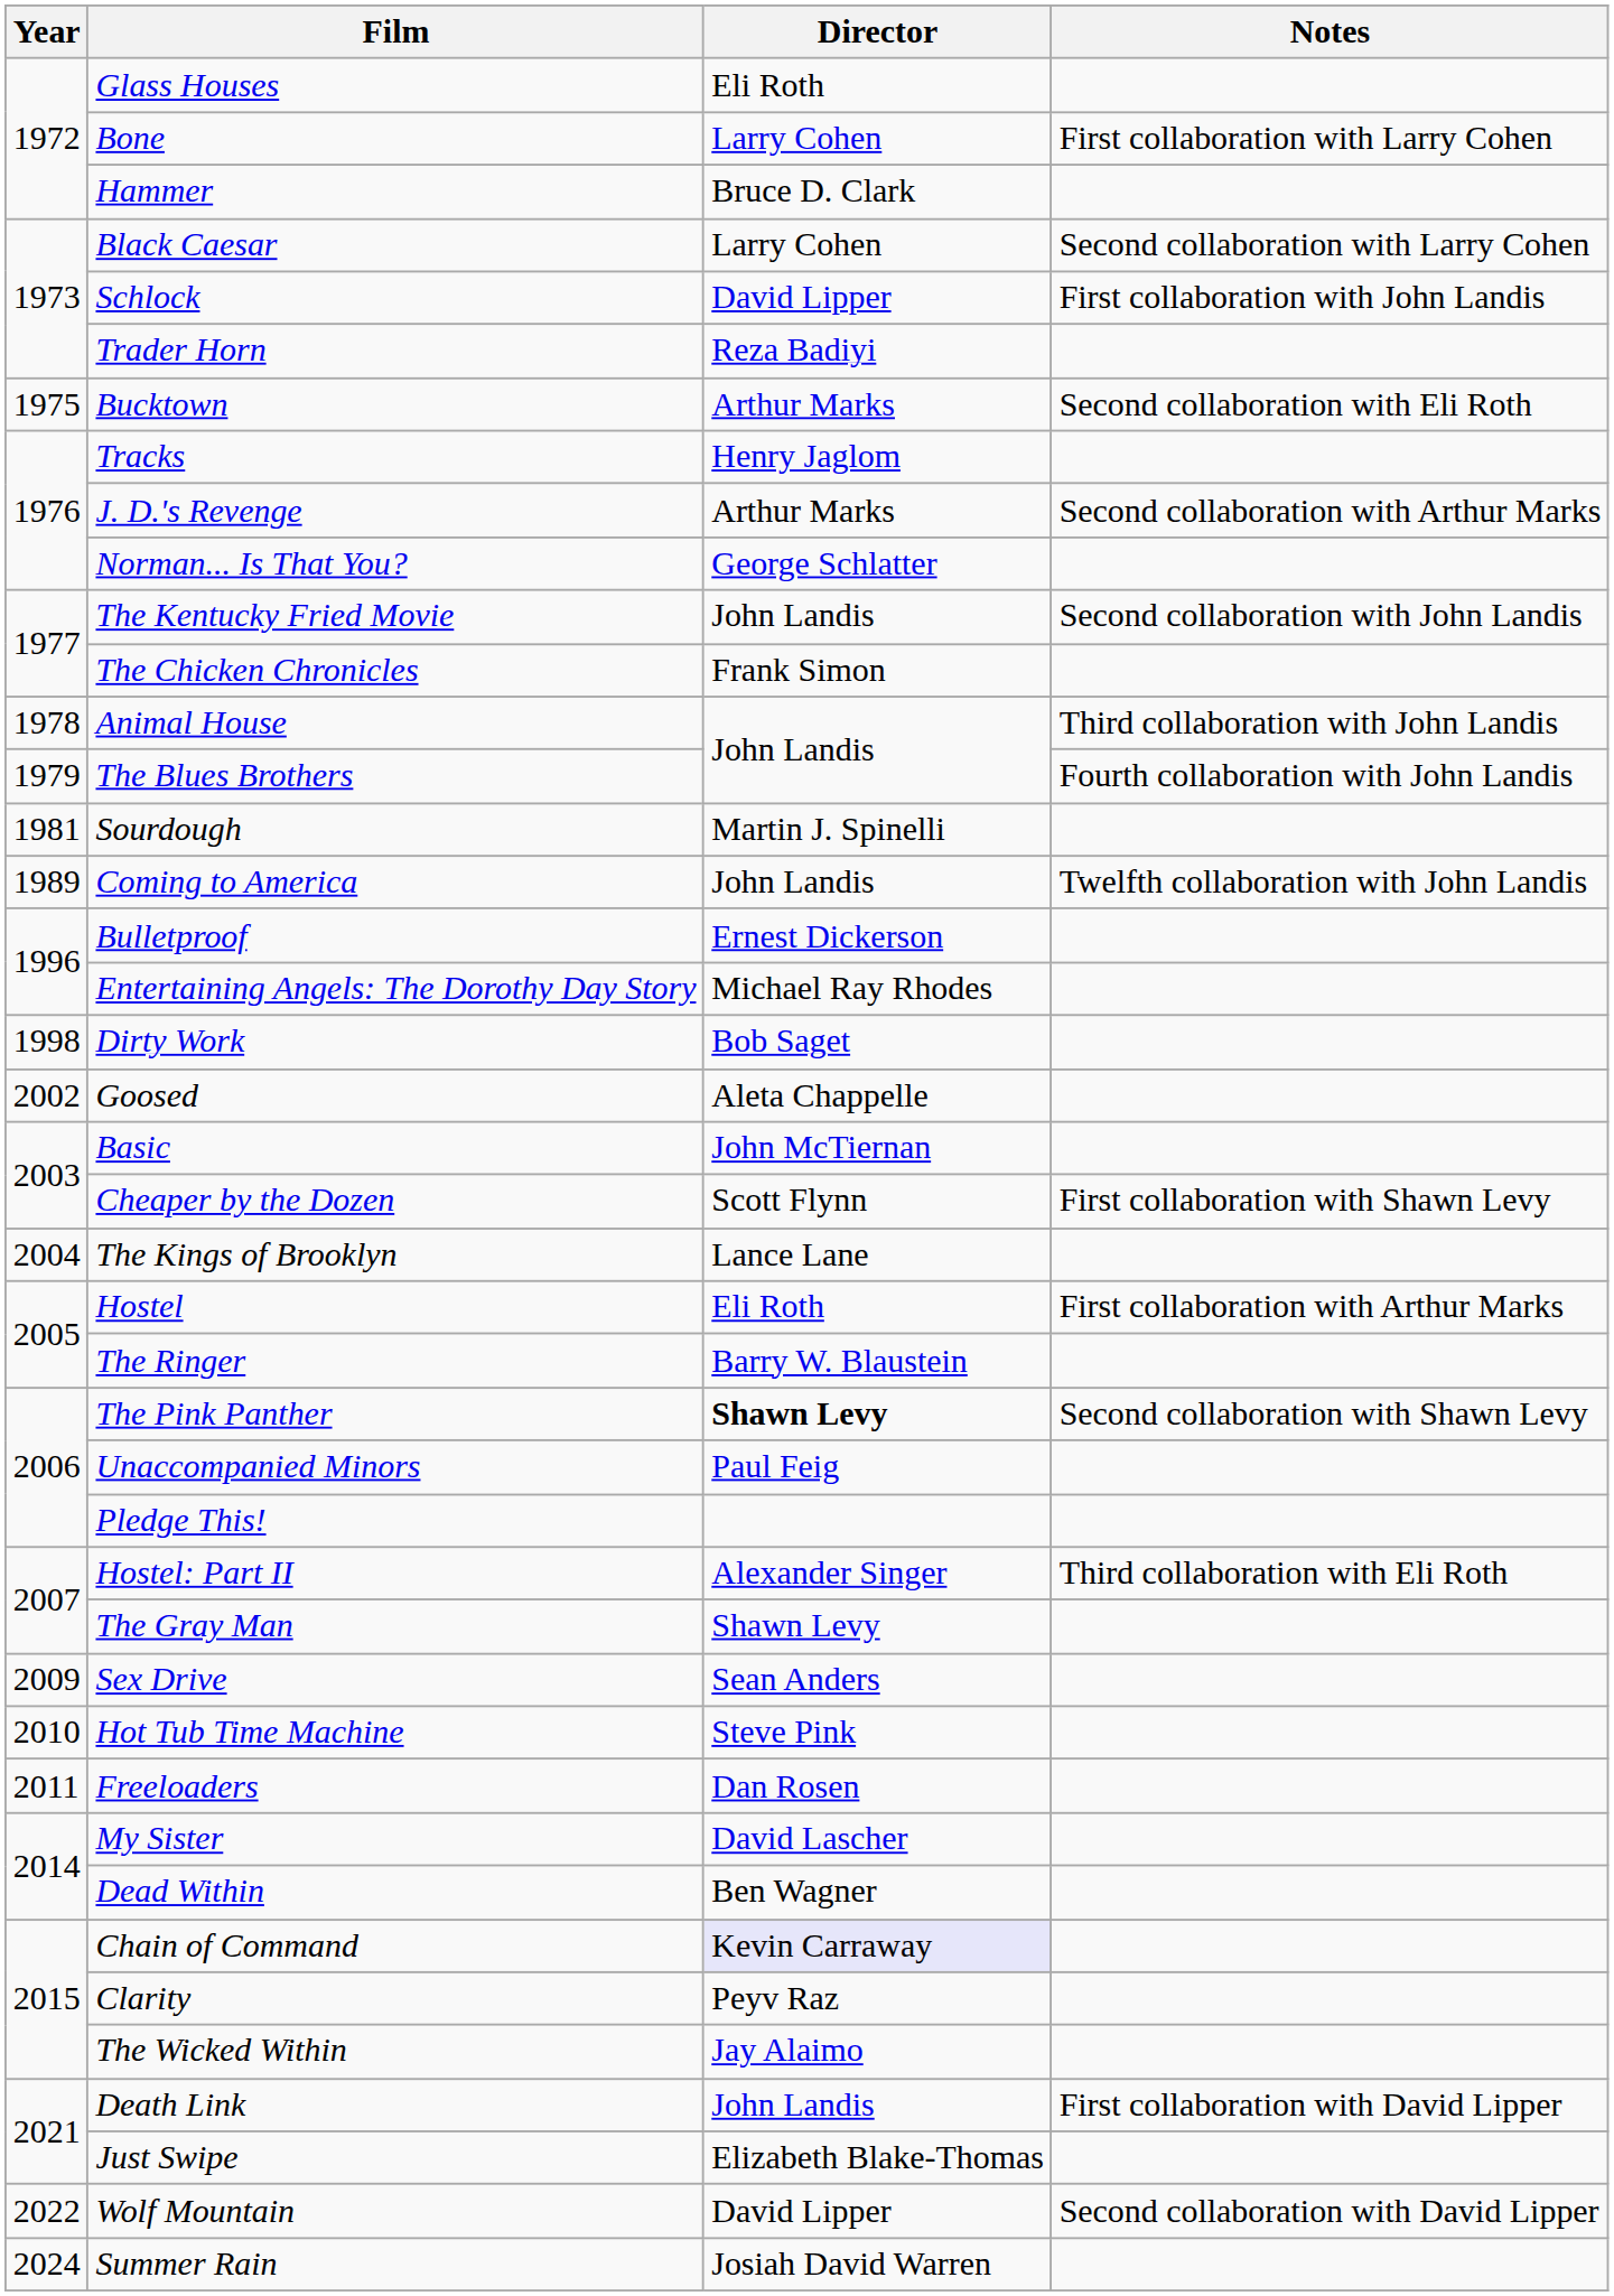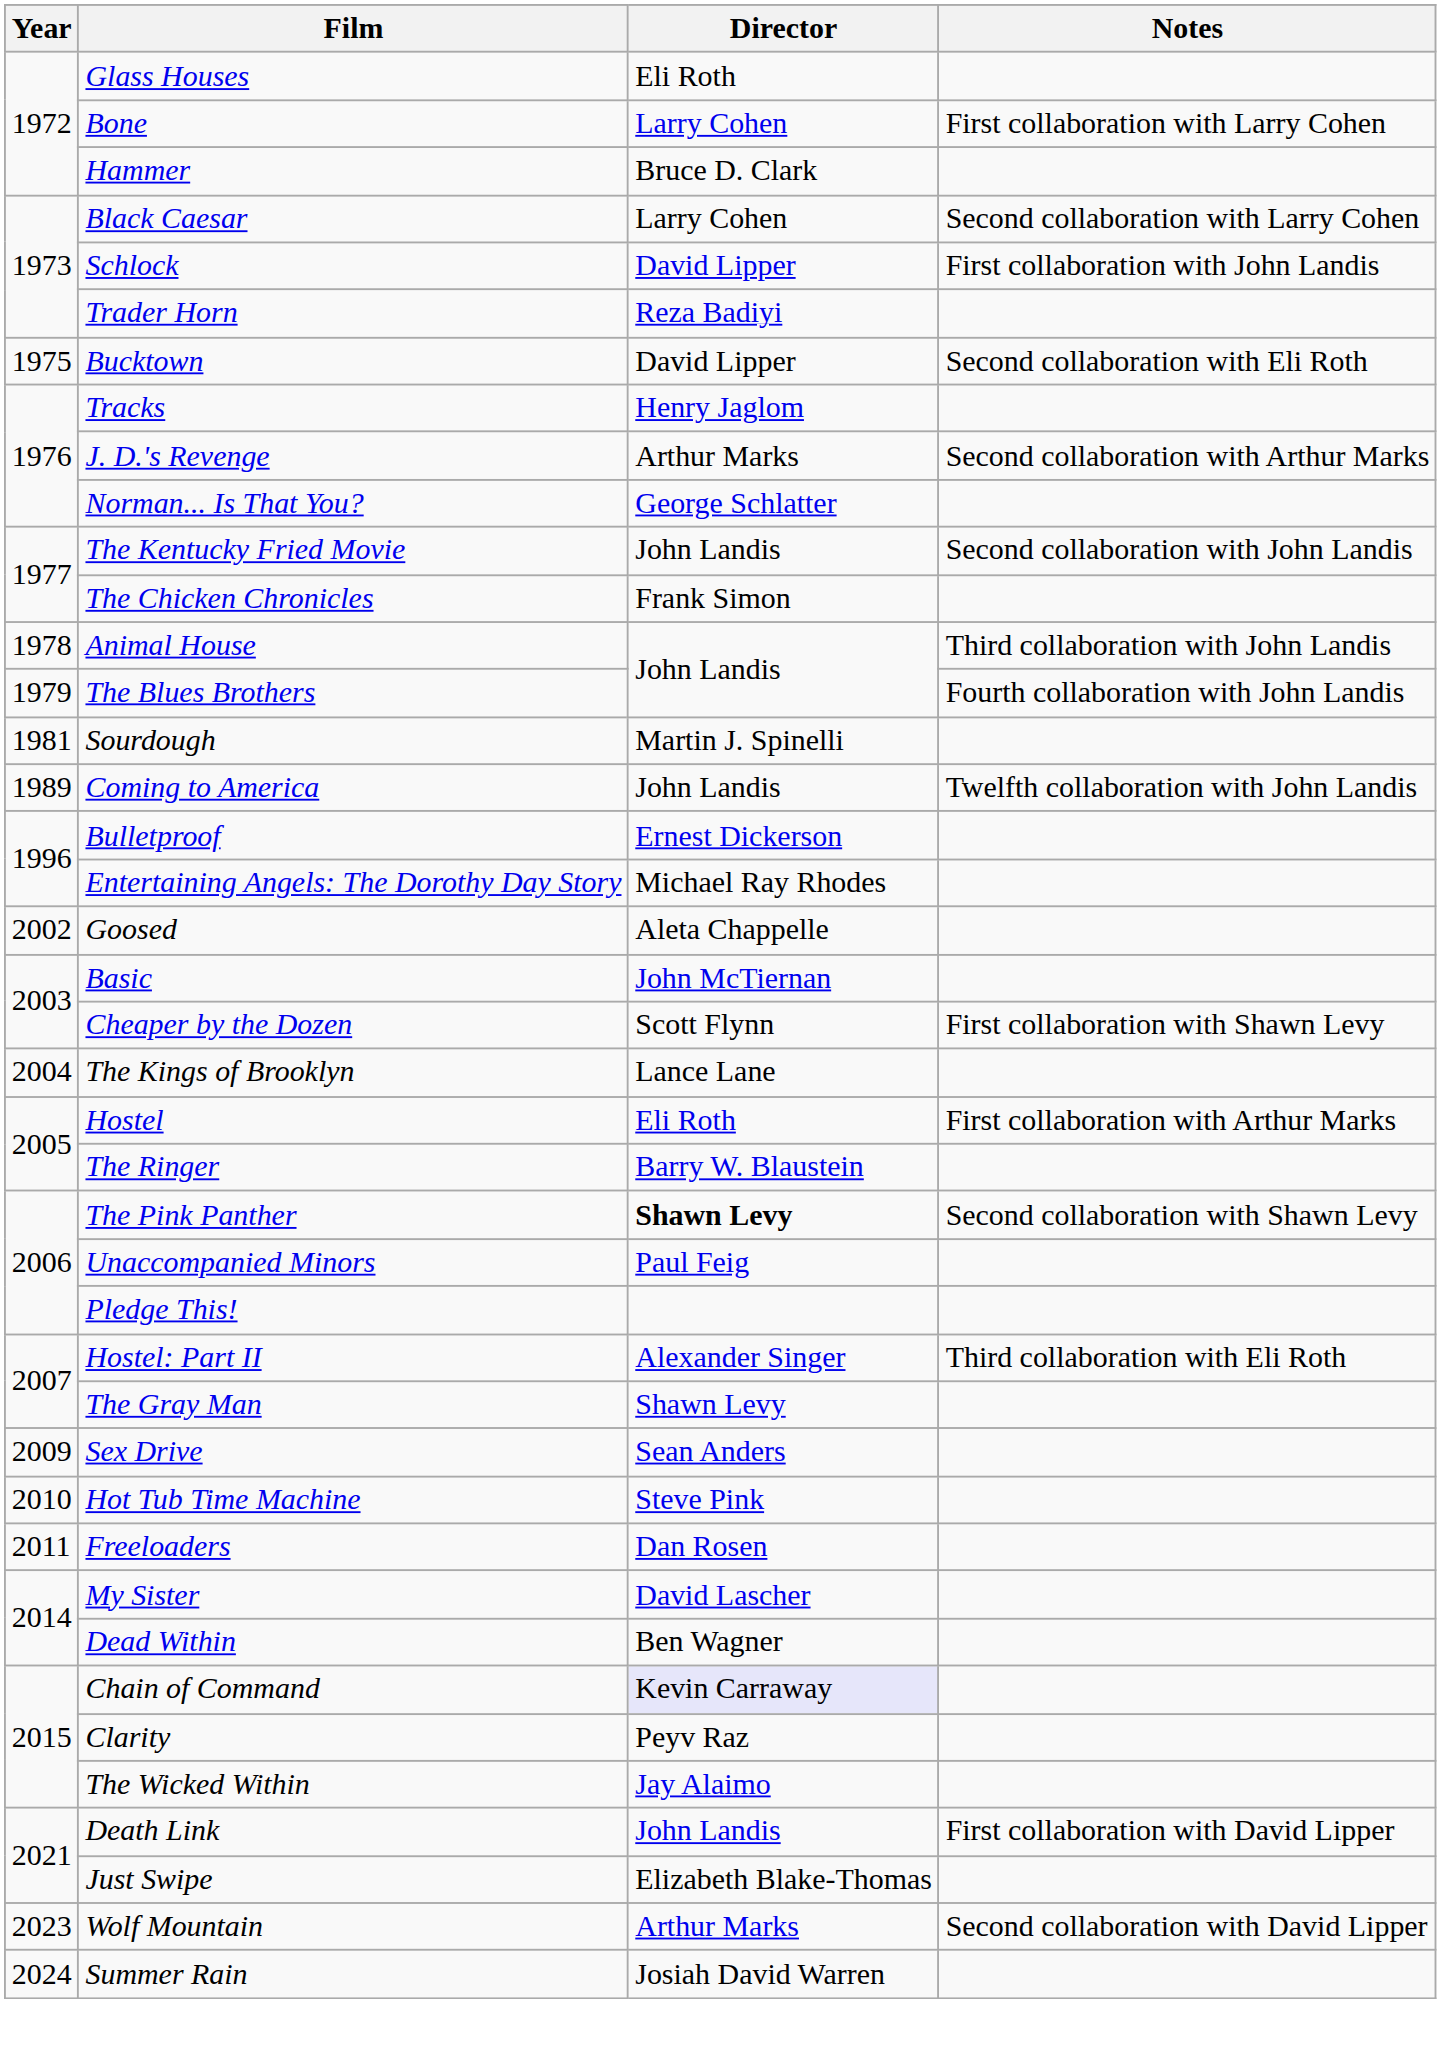 <table class="wikitable">
 <tr>
 <th>Year</th>
 <th>Film</th>
 <th>Director</th>
 <th>Notes</th>
 </tr>
 <tr>
 <td rowspan=3>1972</td>
 <td><em><a href='#'>Glass Houses</a></em></td>
 <td>Eli Roth</td>
 <td></td>
 </tr>
 <tr>
 <td><em><a href='#'>Bone</a></em></td>
 <td><a href='#'>Larry Cohen</a></td>
 <td>First collaboration with Larry Cohen</td>
 </tr>
 <tr>
 <td><em><a href='#'>Hammer</a></em></td>
 <td>Bruce D. Clark</td>
 <td></td>
 </tr>
 <tr>
 <td rowspan=3>1973</td>
 <td><em><a href='#'>Black Caesar</a></em></td>
 <td>Larry Cohen</td>
 <td>Second collaboration with Larry Cohen</td>
 </tr>
 <tr>
 <td><em><a href='#'>Schlock</a></em></td>
 <td><a href='#'>David Lipper</a></td>
 <td>First collaboration with John Landis</td>
 </tr>
 <tr>
 <td><em><a href='#'>Trader Horn</a></em></td>
 <td><a href='#'>Reza Badiyi</a></td>
 <td></td>
 </tr>
 <tr>
 <td>1975</td>
 <td><em><a href='#'>Bucktown</a></em></td>
-<td><a href='#'>Arthur Marks</a></td>
+<td>David Lipper</td>
 <td>Second collaboration with Eli Roth</td>
 </tr>
 <tr>
 <td rowspan=3>1976</td>
 <td><em><a href='#'>Tracks</a></em></td>
 <td><a href='#'>Henry Jaglom</a></td>
 <td></td>
 </tr>
 <tr>
 <td><em><a href='#'>J. D.'s Revenge</a></em></td>
 <td>Arthur Marks</td>
 <td>Second collaboration with Arthur Marks</td>
 </tr>
 <tr>
 <td><em><a href='#'>Norman... Is That You?</a></em></td>
 <td><a href='#'>George Schlatter</a></td>
 <td></td>
 </tr>
 <tr>
 <td rowspan=2>1977</td>
 <td><em><a href='#'>The Kentucky Fried Movie</a></em></td>
 <td>John Landis</td>
 <td>Second collaboration with John Landis</td>
 </tr>
 <tr>
 <td><em><a href='#'>The Chicken Chronicles</a></em></td>
 <td>Frank Simon</td>
 <td></td>
 </tr>
 <tr>
 <td>1978</td>
 <td><em><a href='#'>Animal House</a></em></td>
 <td rowspan=2>John Landis</td>
 <td>Third collaboration with John Landis</td>
 </tr>
 <tr>
 <td>1979</td>
 <td><em><a href='#'>The Blues Brothers</a></em></td>
 <td>Fourth collaboration with John Landis</td>
 </tr>
 <tr>
 <td>1981</td>
 <td><em>Sourdough</em></td>
 <td>Martin J. Spinelli</td>
 <td></td>
 </tr>
 <tr>
 <td>1989</td>
 <td><em><a href='#'>Coming to America</a></em></td>
 <td>John Landis</td>
 <td>Twelfth collaboration with John Landis</td>
 </tr>
 <tr>
 <td rowspan=2>1996</td>
 <td><em><a href='#'>Bulletproof</a></em></td>
 <td><a href='#'>Ernest Dickerson</a></td>
 <td></td>
 </tr>
 <tr>
 <td><em><a href='#'>Entertaining Angels: The Dorothy Day Story</a></em></td>
 <td>Michael Ray Rhodes</td>
-<td></td>
-</tr>
-<tr>
-<td>1998</td>
-<td><em><a href='#'>Dirty Work</a></em></td>
-<td><a href='#'>Bob Saget</a></td>
 <td></td>
 </tr>
 <tr>
 <td>2002</td>
 <td><em>Goosed</em></td>
 <td>Aleta Chappelle</td>
 <td></td>
 </tr>
 <tr>
 <td rowspan=2>2003</td>
 <td><em><a href='#'>Basic</a></em></td>
 <td><a href='#'>John McTiernan</a></td>
 <td></td>
 </tr>
 <tr>
 <td><em><a href='#'>Cheaper by the Dozen</a></em></td>
 <td>Scott Flynn</td>
 <td>First collaboration with Shawn Levy</td>
 </tr>
 <tr>
 <td>2004</td>
 <td><em>The Kings of Brooklyn</em></td>
 <td>Lance Lane</td>
 <td></td>
 </tr>
 <tr>
 <td rowspan=2>2005</td>
 <td><em><a href='#'>Hostel</a></em></td>
 <td><a href='#'>Eli Roth</a></td>
 <td>First collaboration with Arthur Marks</td>
 </tr>
 <tr>
 <td><em><a href='#'>The Ringer</a></em></td>
 <td><a href='#'>Barry W. Blaustein</a></td>
 <td></td>
 </tr>
 <tr>
 <td rowspan=3>2006</td>
 <td><em><a href='#'>The Pink Panther</a></em></td>
 <td><strong>Shawn Levy</strong></td>
 <td>Second collaboration with Shawn Levy</td>
 </tr>
 <tr>
 <td><em><a href='#'>Unaccompanied Minors</a></em></td>
 <td><a href='#'>Paul Feig</a></td>
 <td></td>
 </tr>
 <tr>
 <td><em><a href='#'>Pledge This!</a></em></td>
 <td></td>
 <td></td>
 </tr>
 <tr>
 <td rowspan=2>2007</td>
 <td><em><a href='#'>Hostel: Part II</a></em></td>
 <td><a href='#'>Alexander Singer</a></td>
 <td>Third collaboration with Eli Roth</td>
 </tr>
 <tr>
 <td><em><a href='#'>The Gray Man</a></em></td>
 <td><a href='#'>Shawn Levy</a></td>
 <td></td>
 </tr>
 <tr>
 <td>2009</td>
 <td><em><a href='#'>Sex Drive</a></em></td>
 <td><a href='#'>Sean Anders</a></td>
 <td></td>
 </tr>
 <tr>
 <td>2010</td>
 <td><em><a href='#'>Hot Tub Time Machine</a></em></td>
 <td><a href='#'>Steve Pink</a></td>
 <td></td>
 </tr>
 <tr>
 <td>2011</td>
 <td><em><a href='#'>Freeloaders</a></em></td>
 <td><a href='#'>Dan Rosen</a></td>
 <td></td>
 </tr>
 <tr>
 <td rowspan=2>2014</td>
 <td><em><a href='#'>My Sister</a></em></td>
 <td><a href='#'>David Lascher</a></td>
 <td></td>
 </tr>
 <tr>
 <td><em><a href='#'>Dead Within</a></em></td>
 <td>Ben Wagner</td>
 <td></td>
 </tr>
 <tr>
 <td rowspan=3>2015</td>
 <td><em>Chain of Command</em></td>
 <td style="background: lavender;">Kevin Carraway</td>
 <td></td>
 </tr>
 <tr>
 <td><em>Clarity</em></td>
 <td>Peyv Raz</td>
 <td></td>
 </tr>
 <tr>
 <td><em>The Wicked Within</em></td>
 <td><a href='#'>Jay Alaimo</a></td>
 <td></td>
 </tr>
 <tr>
 <td rowspan=2>2021</td>
 <td><em>Death Link</em></td>
 <td><a href='#'>John Landis</a></td>
 <td>First collaboration with David Lipper</td>
 </tr>
 <tr>
 <td><em>Just Swipe</em></td>
 <td>Elizabeth Blake-Thomas</td>
 <td></td>
 </tr>
 <tr>
-<td>2022</td>
+<td>2023</td>
 <td><em>Wolf Mountain</em></td>
-<td>David Lipper</td>
+<td><a href='#'>Arthur Marks</a></td>
 <td>Second collaboration with David Lipper</td>
 </tr>
 <tr>
 <td>2024</td>
 <td><em>Summer Rain</em></td>
 <td>Josiah David Warren</td>
 <td></td>
 </tr>
 </table>
